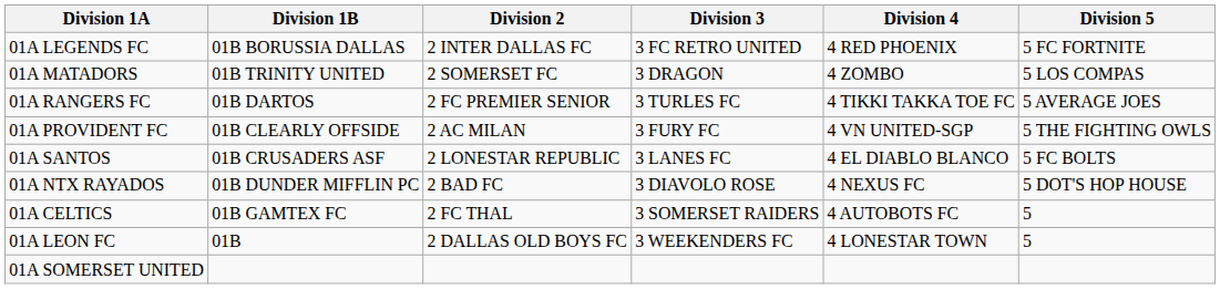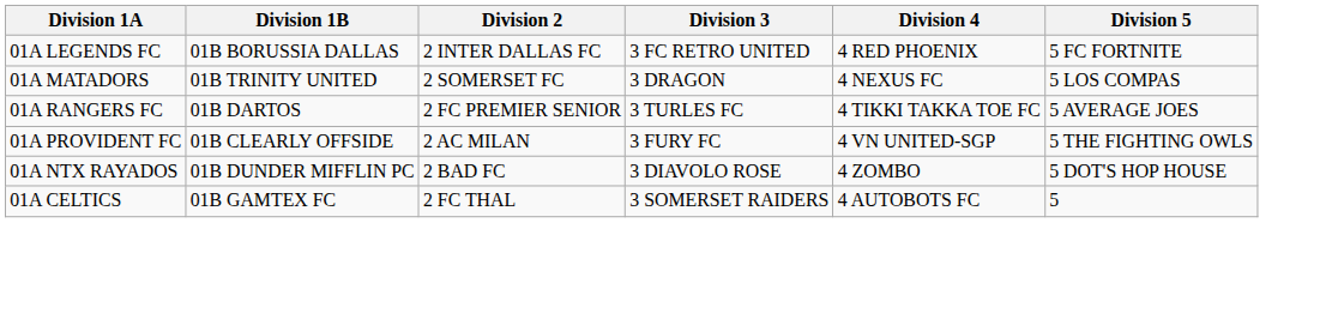 <table class="wikitable">
 <tr>
 <th>Division 1A</th>
 <th>Division 1B</th>
 <th>Division 2</th>
 <th>Division 3</th>
 <th>Division 4</th>
 <th>Division 5</th>
 </tr>
 <tr>
 <td>01A LEGENDS FC</td>
 <td>01B BORUSSIA DALLAS</td>
 <td>2 INTER DALLAS FC</td>
 <td>3 FC RETRO UNITED</td>
 <td>4 RED PHOENIX</td>
 <td>5 FC FORTNITE</td>
 </tr>
 <tr>
 <td>01A MATADORS</td>
 <td>01B TRINITY UNITED</td>
 <td>2 SOMERSET FC</td>
 <td>3 DRAGON</td>
-<td>4 ZOMBO</td>
+<td>4 NEXUS FC</td>
 <td>5 LOS COMPAS</td>
 </tr>
 <tr>
 <td>01A RANGERS FC</td>
 <td>01B DARTOS</td>
 <td>2 FC PREMIER SENIOR</td>
 <td>3 TURLES FC</td>
 <td>4 TIKKI TAKKA TOE FC</td>
 <td>5 AVERAGE JOES</td>
 </tr>
 <tr>
 <td>01A PROVIDENT FC</td>
 <td>01B CLEARLY OFFSIDE</td>
 <td>2 AC MILAN</td>
 <td>3 FURY FC</td>
 <td>4 VN UNITED-SGP</td>
 <td>5 THE FIGHTING OWLS</td>
 </tr>
 <tr>
-<td>01A SANTOS</td>
-<td>01B CRUSADERS ASF</td>
-<td>2 LONESTAR REPUBLIC</td>
-<td>3 LANES FC</td>
-<td>4 EL DIABLO BLANCO</td>
-<td>5 FC BOLTS</td>
-</tr>
-<tr>
 <td>01A NTX RAYADOS</td>
 <td>01B DUNDER MIFFLIN PC</td>
 <td>2 BAD FC</td>
 <td>3 DIAVOLO ROSE</td>
-<td>4 NEXUS FC</td>
+<td>4 ZOMBO</td>
 <td>5 DOT'S HOP HOUSE</td>
 </tr>
 <tr>
 <td>01A CELTICS</td>
 <td>01B GAMTEX FC</td>
 <td>2 FC THAL</td>
 <td>3 SOMERSET RAIDERS</td>
 <td>4 AUTOBOTS FC</td>
 <td>5</td>
 </tr>
-<tr>
-<td>01A LEON FC</td>
-<td>01B</td>
-<td>2 DALLAS OLD BOYS FC</td>
-<td>3 WEEKENDERS FC</td>
-<td>4 LONESTAR TOWN</td>
-<td>5</td>
-</tr>
-<tr>
-<td>01A SOMERSET UNITED</td>
-<td></td>
-<td></td>
-<td></td>
-<td></td>
-<td></td>
-</tr>
 </table>
